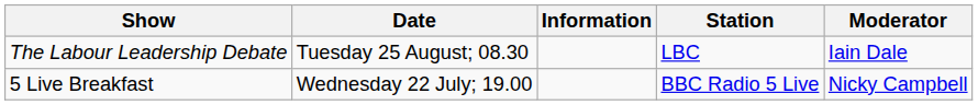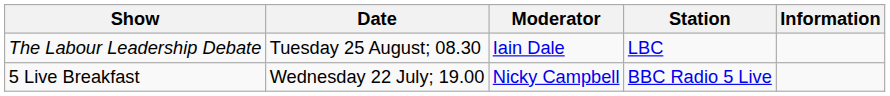 <table class="wikitable">
 <tr>
 <th>Show</th>
 <th>Date</th>
+<th>Moderator</th>
+<th>Station</th>
 <th>Information</th>
-<th>Station</th>
-<th>Moderator</th>
 </tr>
 <tr>
 <td><em>The Labour Leadership Debate</em></td>
 <td>Tuesday 25 August; 08.30</td>
+<td><a href='#'>Iain Dale</a></td>
+<td><a href='#'>LBC</a></td>
 <td></td>
-<td><a href='#'>LBC</a></td>
-<td><a href='#'>Iain Dale</a></td>
 </tr>
 <tr>
 <td>5 Live Breakfast</td>
 <td>Wednesday 22 July; 19.00</td>
+<td><a href='#'>Nicky Campbell</a></td>
+<td><a href='#'>BBC Radio 5 Live</a></td>
 <td></td>
-<td><a href='#'>BBC Radio 5 Live</a></td>
-<td><a href='#'>Nicky Campbell</a></td>
 </tr>
 </table>
